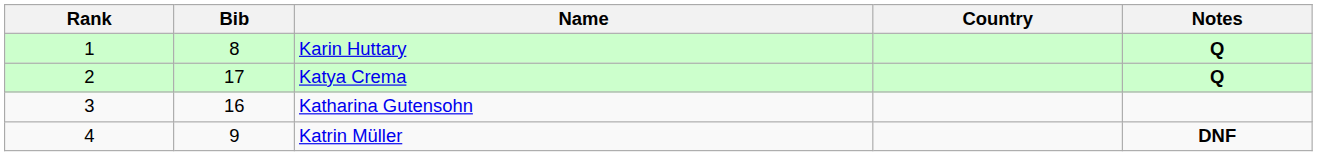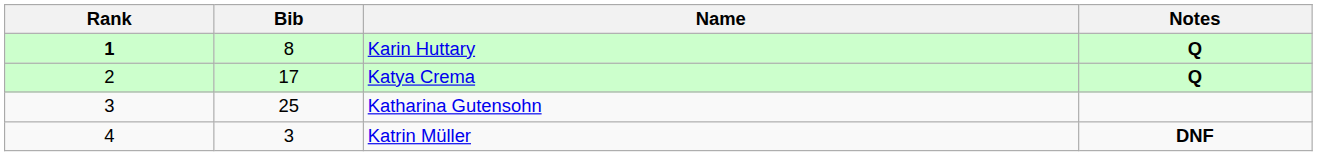 <table class="wikitable" style="text-align:center;" width=90%>
 <tr>
 <th>Rank</th>
 <th>Bib</th>
 <th>Name</th>
-<th>Country</th>
 <th>Notes</th>
 </tr>
 <tr bgcolor="#ccffcc">
-<td>1</td>
+<td><strong>1</strong></td>
 <td>8</td>
 <td align=left><a href='#'>Karin Huttary</a></td>
-<td align=left></td>
 <td><strong>Q</strong></td>
 </tr>
 <tr bgcolor="#ccffcc">
 <td>2</td>
 <td>17</td>
 <td align=left><a href='#'>Katya Crema</a></td>
-<td align=left></td>
 <td><strong>Q</strong></td>
 </tr>
 <tr>
 <td>3</td>
-<td>16</td>
+<td>25</td>
 <td align=left><a href='#'>Katharina Gutensohn</a></td>
-<td align=left></td>
 <td></td>
 </tr>
 <tr>
 <td>4</td>
-<td>9</td>
+<td>3</td>
 <td align=left><a href='#'>Katrin Müller</a></td>
-<td align=left></td>
 <td><strong>DNF</strong></td>
 </tr>
 </table>
